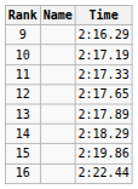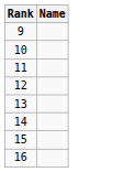 <table class="wikitable">
 <tr>
 <th>Rank</th>
 <th>Name</th>
-<th>Time</th>
 </tr>
 <tr>
 <td align="center">9</td>
 <td></td>
-<td align="center">2:16.29</td>
 </tr>
 <tr>
 <td align="center">10</td>
 <td></td>
-<td align="center">2:17.19</td>
 </tr>
 <tr>
 <td align="center">11</td>
 <td></td>
-<td align="center">2:17.33</td>
 </tr>
 <tr>
 <td align="center">12</td>
 <td></td>
-<td align="center">2:17.65</td>
 </tr>
 <tr>
 <td align="center">13</td>
 <td></td>
-<td align="center">2:17.89</td>
 </tr>
 <tr>
 <td align="center">14</td>
 <td></td>
-<td align="center">2:18.29</td>
 </tr>
 <tr>
 <td align="center">15</td>
 <td></td>
-<td align="center">2:19.86</td>
 </tr>
 <tr>
 <td align="center">16</td>
 <td></td>
-<td align="center">2:22.44</td>
 </tr>
 </table>
